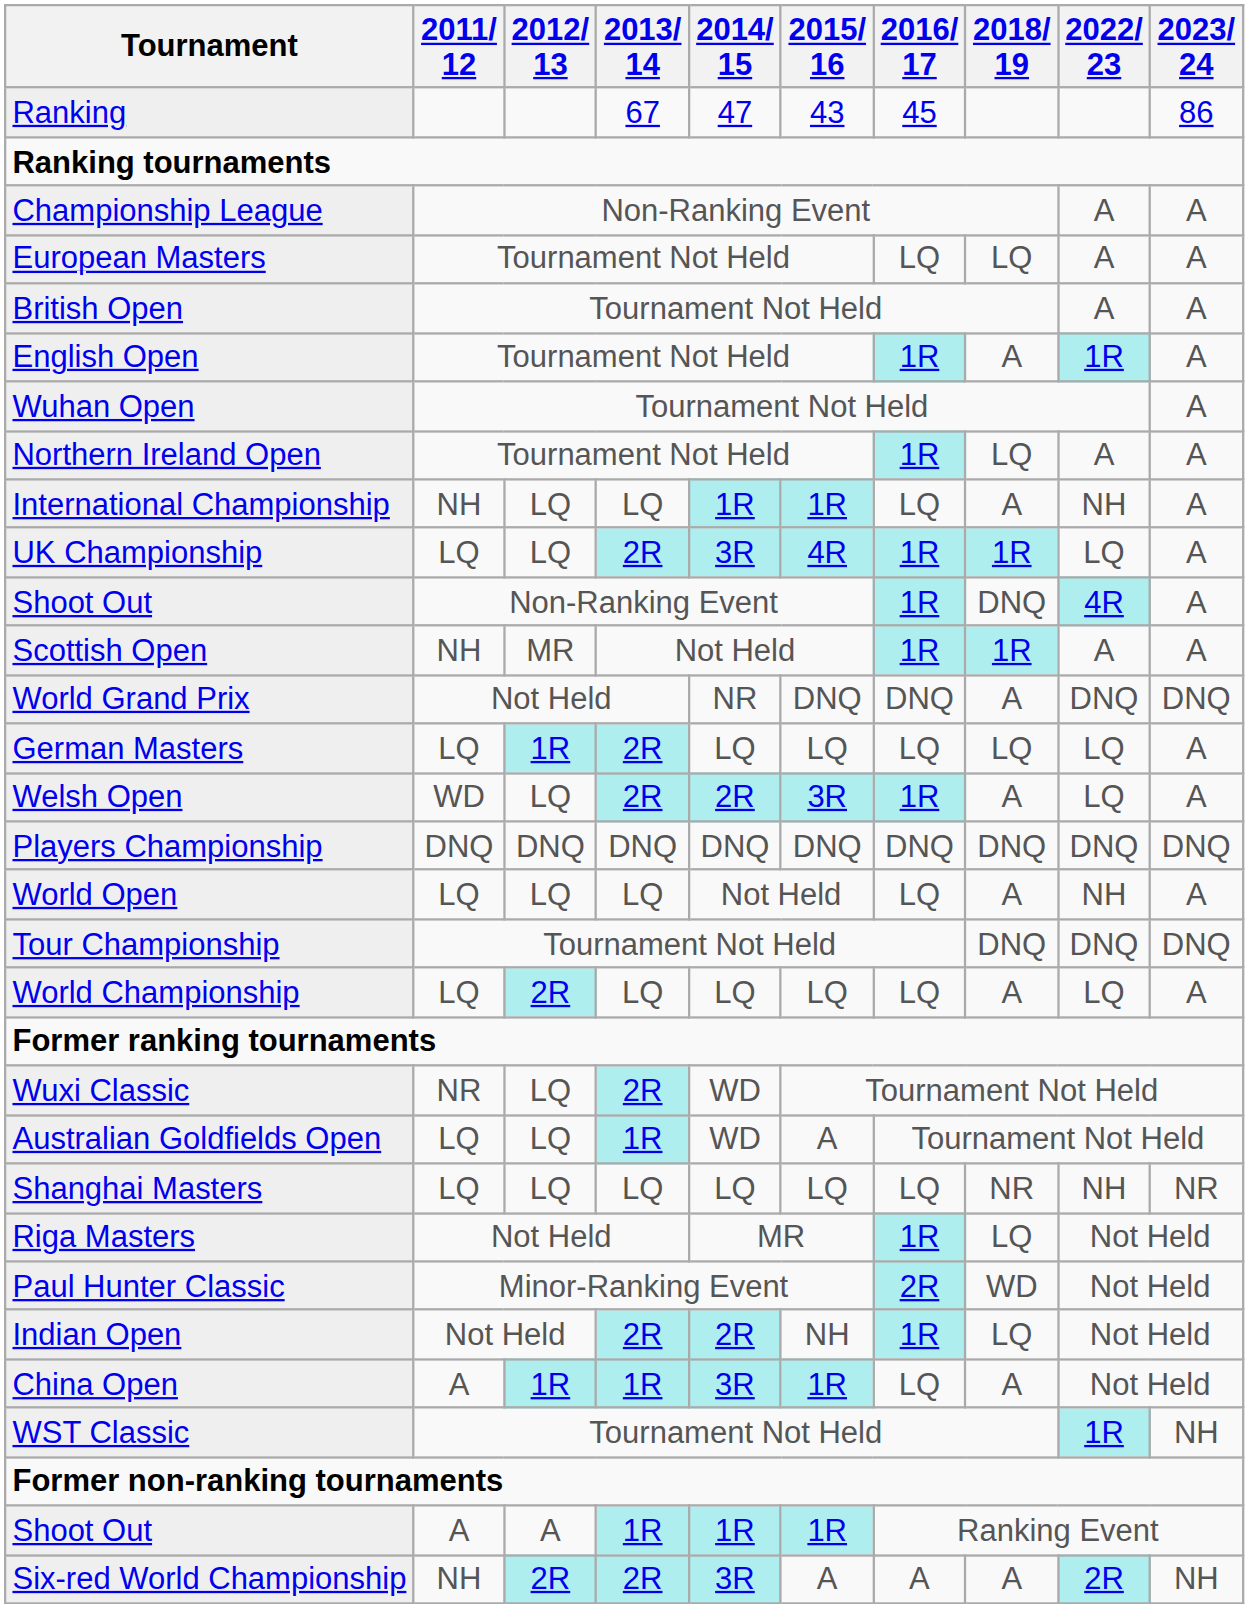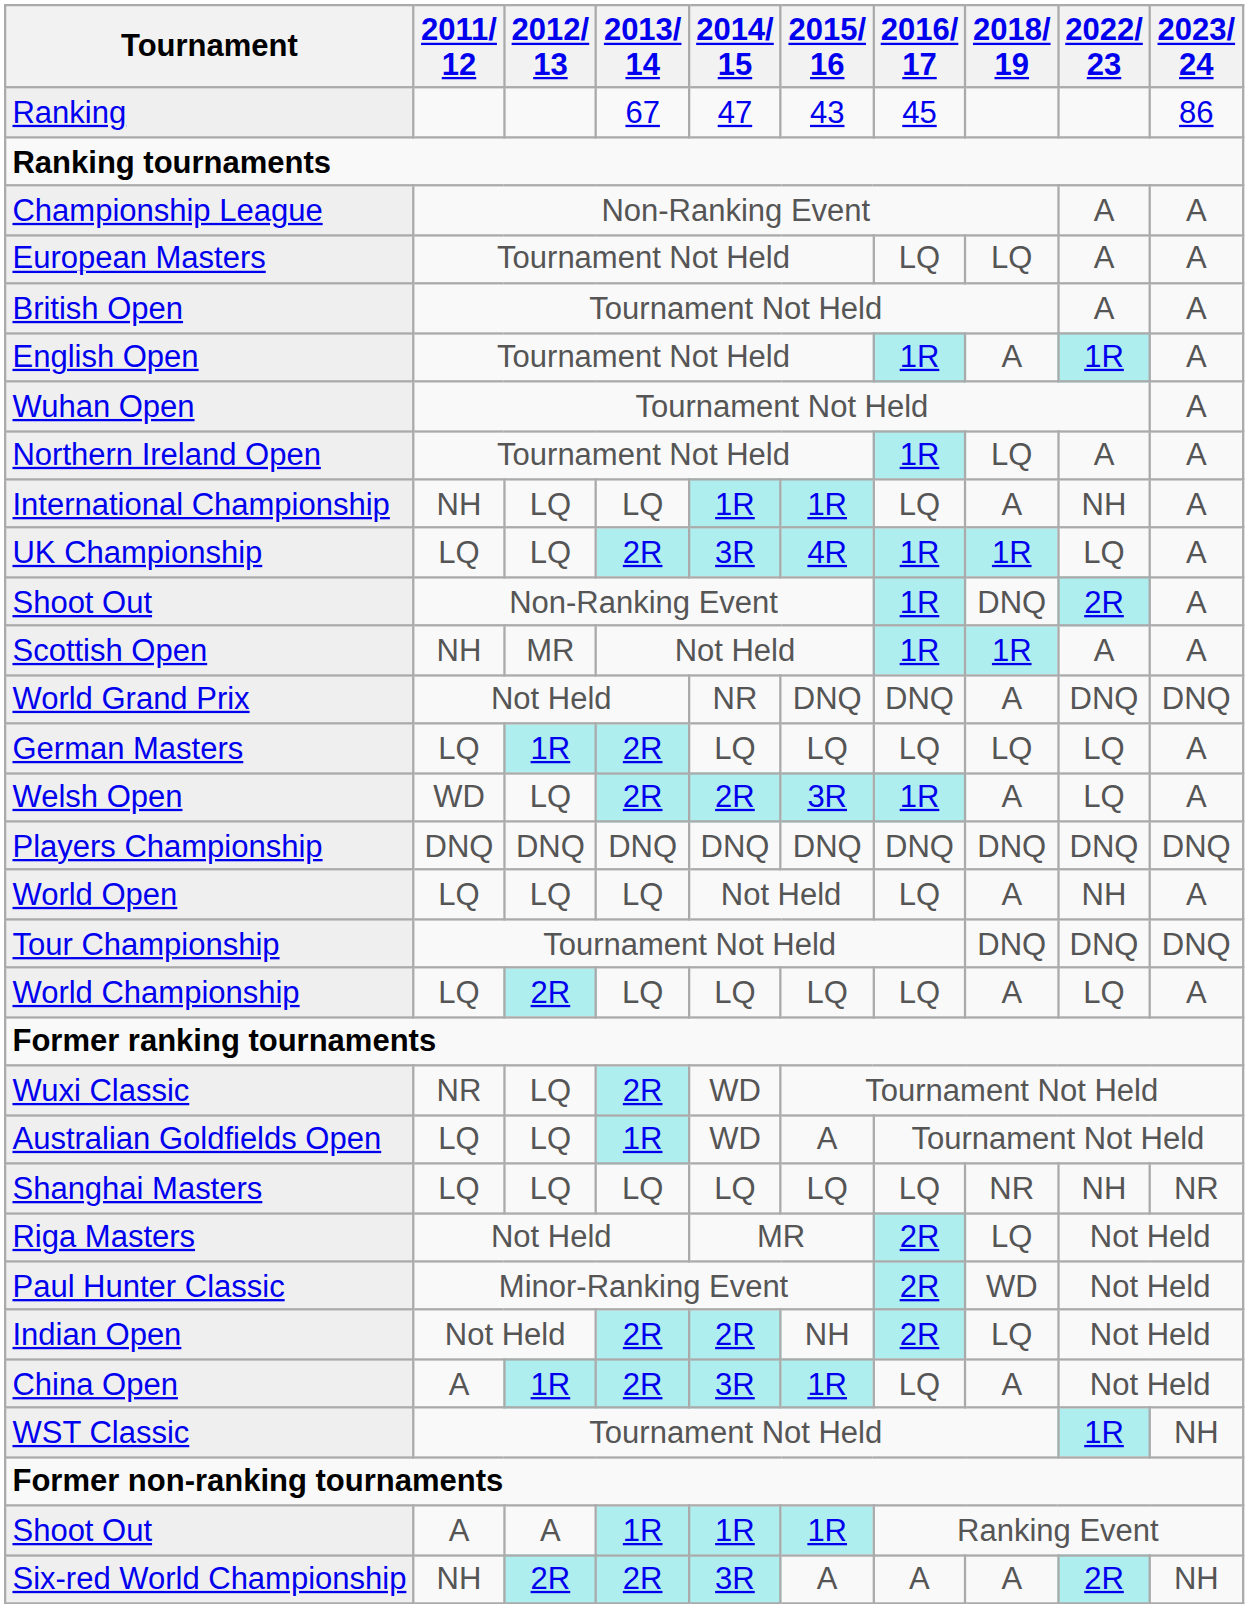 <table class="wikitable" style="font-size:85%;">
 <tr>
 <th>Tournament</th>
 <th><a href='#'>2011/<br>12</a></th>
 <th><a href='#'>2012/<br>13</a></th>
 <th><a href='#'>2013/<br>14</a></th>
 <th><a href='#'>2014/<br>15</a></th>
 <th><a href='#'>2015/<br>16</a></th>
 <th><a href='#'>2016/<br>17</a></th>
 <th><a href='#'>2018/<br>19</a></th>
 <th><a href='#'>2022/<br>23</a></th>
 <th><a href='#'>2023/<br>24</a></th>
 </tr>
 <tr>
 <td style="background:#EFEFEF;"><a href='#'>Ranking</a></td>
 <td align="center"></td>
 <td align="center"></td>
 <td align="center"><a href='#'>67</a></td>
 <td align="center"><a href='#'>47</a></td>
 <td align="center"><a href='#'>43</a></td>
 <td align="center"><a href='#'>45</a></td>
 <td align="center"></td>
 <td align="center"></td>
 <td align="center"><a href='#'>86</a></td>
 </tr>
 <tr>
 <td colspan="10"><strong>Ranking tournaments</strong></td>
 </tr>
 <tr>
 <td style="background:#EFEFEF;"><a href='#'>Championship League</a></td>
 <td align="center" colspan="7" style="color:#555555;">Non-Ranking Event</td>
 <td align="center" style="color:#555555;">A</td>
 <td align="center" style="color:#555555;">A</td>
 </tr>
 <tr>
 <td style="background:#EFEFEF;"><a href='#'>European Masters</a></td>
 <td align="center" colspan="5" style="color:#555555;">Tournament Not Held</td>
 <td align="center" style="color:#555555;">LQ</td>
 <td align="center" style="color:#555555;">LQ</td>
 <td align="center" style="color:#555555;">A</td>
 <td align="center" style="color:#555555;">A</td>
 </tr>
 <tr>
 <td style="background:#EFEFEF;"><a href='#'>British Open</a></td>
 <td align="center" colspan="7" style="color:#555555;">Tournament Not Held</td>
 <td align="center" style="color:#555555;">A</td>
 <td align="center" style="color:#555555;">A</td>
 </tr>
 <tr>
 <td style="background:#EFEFEF;"><a href='#'>English Open</a></td>
 <td align="center" colspan="5" style="color:#555555;">Tournament Not Held</td>
 <td align="center" style="background:#afeeee;"><a href='#'>1R</a></td>
 <td align="center" style="color:#555555;">A</td>
 <td align="center" style="background:#afeeee;"><a href='#'>1R</a></td>
 <td align="center" style="color:#555555;">A</td>
 </tr>
 <tr>
 <td style="background:#EFEFEF;"><a href='#'>Wuhan Open</a></td>
 <td align="center" colspan="8" style="color:#555555;">Tournament Not Held</td>
 <td align="center" style="color:#555555;">A</td>
 </tr>
 <tr>
 <td style="background:#EFEFEF;"><a href='#'>Northern Ireland Open</a></td>
 <td align="center" colspan="5" style="color:#555555;">Tournament Not Held</td>
 <td align="center" style="background:#afeeee;"><a href='#'>1R</a></td>
 <td align="center" style="color:#555555;">LQ</td>
 <td align="center" style="color:#555555;">A</td>
 <td align="center" style="color:#555555;">A</td>
 </tr>
 <tr>
 <td style="background:#EFEFEF;"><a href='#'>International Championship</a></td>
 <td align="center" style="color:#555555;">NH</td>
 <td align="center" style="color:#555555;">LQ</td>
 <td align="center" style="color:#555555;">LQ</td>
 <td align="center" style="background:#afeeee;"><a href='#'>1R</a></td>
 <td align="center" style="background:#afeeee;"><a href='#'>1R</a></td>
 <td align="center" style="color:#555555;">LQ</td>
 <td align="center" style="color:#555555;">A</td>
 <td align="center" style="color:#555555;">NH</td>
 <td align="center" style="color:#555555;">A</td>
 </tr>
 <tr>
 <td style="background:#EFEFEF;"><a href='#'>UK Championship</a></td>
 <td align="center" style="color:#555555;">LQ</td>
 <td align="center" style="color:#555555;">LQ</td>
 <td align="center" style="background:#afeeee;"><a href='#'>2R</a></td>
 <td align="center" style="background:#afeeee;"><a href='#'>3R</a></td>
 <td align="center" style="background:#afeeee;"><a href='#'>4R</a></td>
 <td align="center" style="background:#afeeee;"><a href='#'>1R</a></td>
 <td align="center" style="background:#afeeee;"><a href='#'>1R</a></td>
 <td align="center" style="color:#555555;">LQ</td>
 <td align="center" style="color:#555555;">A</td>
 </tr>
 <tr>
 <td style="background:#EFEFEF;"><a href='#'>Shoot Out</a></td>
 <td align="center" colspan="5" style="color:#555555;">Non-Ranking Event</td>
 <td align="center" style="background:#afeeee;"><a href='#'>1R</a></td>
 <td align="center" style="color:#555555;">DNQ</td>
-<td align="center" style="background:#afeeee;"><a href='#'>4R</a></td>
+<td align="center" style="background:#afeeee;"><a href='#'>2R</a></td>
 <td align="center" style="color:#555555;">A</td>
 </tr>
 <tr>
 <td style="background:#EFEFEF;"><a href='#'>Scottish Open</a></td>
 <td align="center" style="color:#555555;">NH</td>
 <td align="center" style="color:#555555;">MR</td>
 <td align="center" colspan="3" style="color:#555555;">Not Held</td>
 <td align="center" style="background:#afeeee;"><a href='#'>1R</a></td>
 <td align="center" style="background:#afeeee;"><a href='#'>1R</a></td>
 <td align="center" style="color:#555555;">A</td>
 <td align="center" style="color:#555555;">A</td>
 </tr>
 <tr>
 <td style="background:#EFEFEF;"><a href='#'>World Grand Prix</a></td>
 <td align="center" colspan="3" style="color:#555555;">Not Held</td>
 <td align="center" style="color:#555555;">NR</td>
 <td align="center" style="color:#555555;">DNQ</td>
 <td align="center" style="color:#555555;">DNQ</td>
 <td align="center" style="color:#555555;">A</td>
 <td align="center" style="color:#555555;">DNQ</td>
 <td align="center" style="color:#555555;">DNQ</td>
 </tr>
 <tr>
 <td style="background:#EFEFEF;"><a href='#'>German Masters</a></td>
 <td align="center" style="color:#555555;">LQ</td>
 <td align="center" style="background:#afeeee;"><a href='#'>1R</a></td>
 <td align="center" style="background:#afeeee;"><a href='#'>2R</a></td>
 <td align="center" style="color:#555555;">LQ</td>
 <td align="center" style="color:#555555;">LQ</td>
 <td align="center" style="color:#555555;">LQ</td>
 <td align="center" style="color:#555555;">LQ</td>
 <td align="center" style="color:#555555;">LQ</td>
 <td align="center" style="color:#555555;">A</td>
 </tr>
 <tr>
 <td style="background:#EFEFEF;"><a href='#'>Welsh Open</a></td>
 <td align="center" style="color:#555555;">WD</td>
 <td align="center" style="color:#555555;">LQ</td>
 <td align="center" style="background:#afeeee;"><a href='#'>2R</a></td>
 <td align="center" style="background:#afeeee;"><a href='#'>2R</a></td>
 <td align="center" style="background:#afeeee;"><a href='#'>3R</a></td>
 <td align="center" style="background:#afeeee;"><a href='#'>1R</a></td>
 <td align="center" style="color:#555555;">A</td>
 <td align="center" style="color:#555555;">LQ</td>
 <td align="center" style="color:#555555;">A</td>
 </tr>
 <tr>
 <td style="background:#EFEFEF;"><a href='#'>Players Championship</a></td>
 <td align="center" style="color:#555555;">DNQ</td>
 <td align="center" style="color:#555555;">DNQ</td>
 <td align="center" style="color:#555555;">DNQ</td>
 <td align="center" style="color:#555555;">DNQ</td>
 <td align="center" style="color:#555555;">DNQ</td>
 <td align="center" style="color:#555555;">DNQ</td>
 <td align="center" style="color:#555555;">DNQ</td>
 <td align="center" style="color:#555555;">DNQ</td>
 <td align="center" style="color:#555555;">DNQ</td>
 </tr>
 <tr>
 <td style="background:#EFEFEF;"><a href='#'>World Open</a></td>
 <td align="center" style="color:#555555;">LQ</td>
 <td align="center" style="color:#555555;">LQ</td>
 <td align="center" style="color:#555555;">LQ</td>
 <td align="center" colspan="2" style="color:#555555;">Not Held</td>
 <td align="center" style="color:#555555;">LQ</td>
 <td align="center" style="color:#555555;">A</td>
 <td align="center" style="color:#555555;">NH</td>
 <td align="center" style="color:#555555;">A</td>
 </tr>
 <tr>
 <td style="background:#EFEFEF;"><a href='#'>Tour Championship</a></td>
 <td align="center" colspan="6" style="color:#555555;">Tournament Not Held</td>
 <td align="center" style="color:#555555;">DNQ</td>
 <td align="center" style="color:#555555;">DNQ</td>
 <td align="center" style="color:#555555;">DNQ</td>
 </tr>
 <tr>
 <td style="background:#EFEFEF;"><a href='#'>World Championship</a></td>
 <td align="center" style="color:#555555;">LQ</td>
 <td align="center" style="background:#afeeee;"><a href='#'>2R</a></td>
 <td align="center" style="color:#555555;">LQ</td>
 <td align="center" style="color:#555555;">LQ</td>
 <td align="center" style="color:#555555;">LQ</td>
 <td align="center" style="color:#555555;">LQ</td>
 <td align="center" style="color:#555555;">A</td>
 <td align="center" style="color:#555555;">LQ</td>
 <td align="center" style="color:#555555;">A</td>
 </tr>
 <tr>
 <td colspan="10"><strong>Former ranking tournaments</strong></td>
 </tr>
 <tr>
 <td style="background:#EFEFEF;"><a href='#'>Wuxi Classic</a></td>
 <td align="center" style="color:#555555;">NR</td>
 <td align="center" style="color:#555555;">LQ</td>
 <td align="center" style="background:#afeeee;"><a href='#'>2R</a></td>
 <td align="center" style="color:#555555;">WD</td>
 <td align="center" colspan="10" style="color:#555555;">Tournament Not Held</td>
 </tr>
 <tr>
 <td style="background:#EFEFEF;"><a href='#'>Australian Goldfields Open</a></td>
 <td align="center" style="color:#555555;">LQ</td>
 <td align="center" style="color:#555555;">LQ</td>
 <td align="center" style="background:#afeeee;"><a href='#'>1R</a></td>
 <td align="center" style="color:#555555;">WD</td>
 <td align="center" style="color:#555555;">A</td>
 <td align="center" colspan="10" style="color:#555555;">Tournament Not Held</td>
 </tr>
 <tr>
 <td style="background:#EFEFEF;"><a href='#'>Shanghai Masters</a></td>
 <td align="center" style="color:#555555;">LQ</td>
 <td align="center" style="color:#555555;">LQ</td>
 <td align="center" style="color:#555555;">LQ</td>
 <td align="center" style="color:#555555;">LQ</td>
 <td align="center" style="color:#555555;">LQ</td>
 <td align="center" style="color:#555555;">LQ</td>
 <td align="center" style="color:#555555;">NR</td>
 <td align="center" style="color:#555555;">NH</td>
 <td align="center" style="color:#555555;">NR</td>
 </tr>
 <tr>
 <td style="background:#EFEFEF;"><a href='#'>Riga Masters</a></td>
 <td align="center" colspan="3" style="color:#555555;">Not Held</td>
 <td align="center" colspan="2" style="color:#555555;">MR</td>
-<td align="center" style="background:#afeeee;"><a href='#'>1R</a></td>
+<td align="center" style="background:#afeeee;"><a href='#'>2R</a></td>
 <td align="center" style="color:#555555;">LQ</td>
 <td align="center" colspan="2" style="color:#555555;">Not Held</td>
 </tr>
 <tr>
 <td style="background:#EFEFEF;"><a href='#'>Paul Hunter Classic</a></td>
 <td align="center" colspan="5" style="color:#555555;">Minor-Ranking Event</td>
 <td align="center" style="background:#afeeee;"><a href='#'>2R</a></td>
 <td align="center" style="color:#555555;">WD</td>
 <td align="center" colspan="2" style="color:#555555;">Not Held</td>
 </tr>
 <tr>
 <td style="background:#EFEFEF;"><a href='#'>Indian Open</a></td>
 <td align="center" colspan="2" style="color:#555555;">Not Held</td>
 <td align="center" style="background:#afeeee;"><a href='#'>2R</a></td>
 <td align="center" style="background:#afeeee;"><a href='#'>2R</a></td>
 <td align="center" style="color:#555555;">NH</td>
-<td align="center" style="background:#afeeee;"><a href='#'>1R</a></td>
+<td align="center" style="background:#afeeee;"><a href='#'>2R</a></td>
 <td align="center" style="color:#555555;">LQ</td>
 <td align="center" colspan="2" style="color:#555555;">Not Held</td>
 </tr>
 <tr>
 <td style="background:#EFEFEF;"><a href='#'>China Open</a></td>
 <td align="center" style="color:#555555;">A</td>
 <td align="center" style="background:#afeeee;"><a href='#'>1R</a></td>
-<td align="center" style="background:#afeeee;"><a href='#'>1R</a></td>
+<td align="center" style="background:#afeeee;"><a href='#'>2R</a></td>
 <td align="center" style="background:#afeeee;"><a href='#'>3R</a></td>
 <td align="center" style="background:#afeeee;"><a href='#'>1R</a></td>
 <td align="center" style="color:#555555;">LQ</td>
 <td align="center" style="color:#555555;">A</td>
 <td align="center" colspan="2" style="color:#555555;">Not Held</td>
 </tr>
 <tr>
 <td style="background:#EFEFEF;"><a href='#'>WST Classic</a></td>
 <td align="center" colspan="7" style="color:#555555;">Tournament Not Held</td>
 <td align="center" style="background:#afeeee;"><a href='#'>1R</a></td>
 <td align="center" style="color:#555555;">NH</td>
 </tr>
 <tr>
 <td colspan="10"><strong>Former non-ranking tournaments</strong></td>
 </tr>
 <tr>
 <td style="background:#EFEFEF;"><a href='#'>Shoot Out</a></td>
 <td align="center" style="color:#555555;">A</td>
 <td align="center" style="color:#555555;">A</td>
 <td align="center" style="background:#afeeee;"><a href='#'>1R</a></td>
 <td align="center" style="background:#afeeee;"><a href='#'>1R</a></td>
 <td align="center" style="background:#afeeee;"><a href='#'>1R</a></td>
 <td align="center" colspan="10" style="color:#555555;">Ranking Event</td>
 </tr>
 <tr>
 <td style="background:#EFEFEF;"><a href='#'>Six-red World Championship</a></td>
 <td align="center" style="color:#555555;">NH</td>
 <td align="center" style="background:#afeeee;"><a href='#'>2R</a></td>
 <td align="center" style="background:#afeeee;"><a href='#'>2R</a></td>
 <td align="center" style="background:#afeeee;"><a href='#'>3R</a></td>
 <td align="center" style="color:#555555;">A</td>
 <td align="center" style="color:#555555;">A</td>
 <td align="center" style="color:#555555;">A</td>
 <td align="center" style="background:#afeeee;"><a href='#'>2R</a></td>
 <td align="center" style="color:#555555;">NH</td>
 </tr>
 </table>
